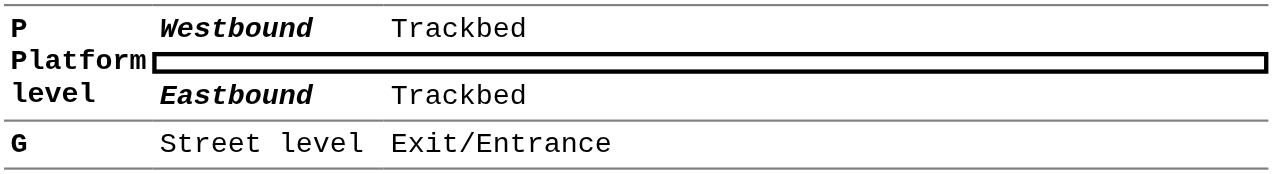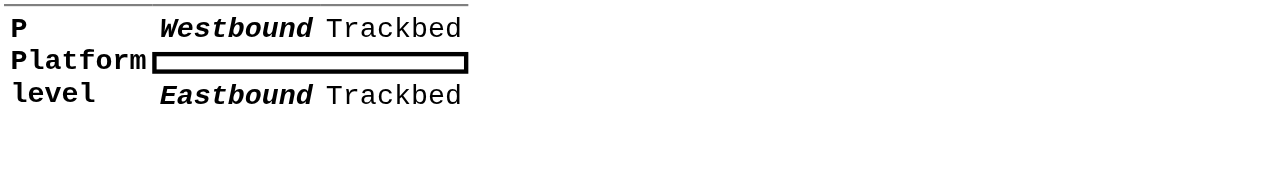 <table border=0 cellspacing=0 cellpadding=3>
 <tr>
 <td style="border-top:solid 1px gray;border-bottom:solid 0px gray;" width=50 rowspan=3 valign=top><strong>P<br>Platform level</strong></td>
 <td style="border-top:solid 1px gray;"><strong><em>Westbound</em></strong></td>
 <td style="border-top:solid 1px gray;">Trackbed</td>
 </tr>
 <tr>
 <td style="border-right:solid 2px black;border-left:solid 2px black;border-top:solid 2px black;border-bottom:solid 2px black;text-align:center;" colspan=2></td>
 </tr>
 <tr>
 <td style="border-bottom:solid 0px gray;"><strong><em>Eastbound</em></strong></td>
 <td style="border-bottom:solid 0px gray;">Trackbed</td>
 </tr>
-<tr>
-<td style="border-top:solid 1px gray;border-bottom:solid 1px gray;" width=50><strong>G</strong></td>
-<td style="border-top:solid 1px gray;border-bottom:solid 1px gray;" width=100>Street level</td>
-<td style="border-top:solid 1px gray;border-bottom:solid 1px gray;" width=400>Exit/Entrance</td>
-</tr>
 </table>
